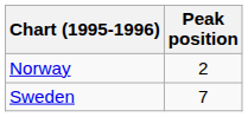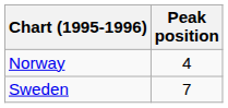 <table class="wikitable">
 <tr>
 <th>Chart (1995-1996)</th>
 <th>Peak<br>position</th>
 </tr>
 <tr>
 <td><a href='#'>Norway</a></td>
-<td align="center">2</td>
+<td align="center">4</td>
 </tr>
 <tr>
 <td><a href='#'>Sweden</a></td>
 <td align="center">7</td>
 </tr>
 </table>
